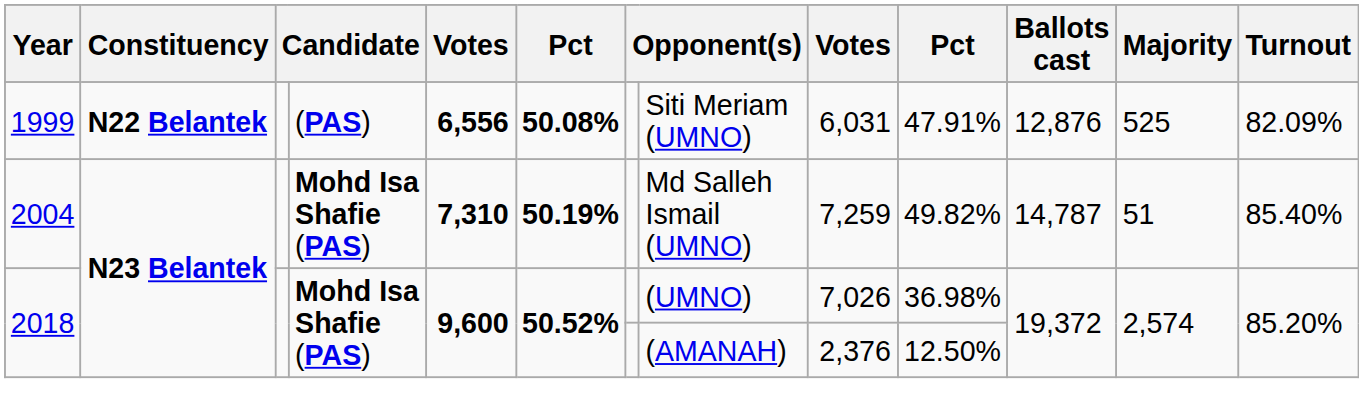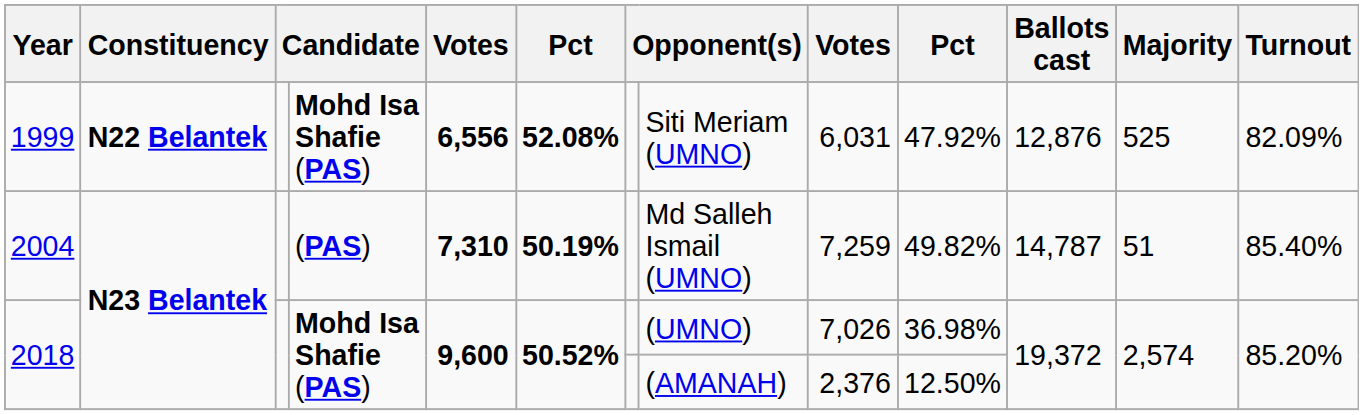 <table class="wikitable" style="margin:0.5em ; font-size:95%">
 <tr>
 <th>Year</th>
 <th>Constituency</th>
 <th colspan=2>Candidate</th>
 <th>Votes</th>
 <th>Pct</th>
 <th colspan=2>Opponent(s)</th>
 <th>Votes</th>
 <th>Pct</th>
 <th>Ballots cast</th>
 <th>Majority</th>
 <th>Turnout</th>
 </tr>
 <tr>
 <td><a href='#'>1999</a></td>
 <td><strong>N22 <a href='#'>Belantek</a></strong></td>
 <td></td>
-<td> (<a href='#'><strong>PAS</strong></a>)</td>
+<td><strong>Mohd Isa Shafie</strong> (<a href='#'><strong>PAS</strong></a>)</td>
 <td align=right><strong>6,556</strong></td>
-<td><strong>50.08%</strong></td>
+<td><strong>52.08%</strong></td>
 <td></td>
 <td>Siti Meriam (<a href='#'>UMNO</a>)</td>
 <td align=right>6,031</td>
-<td>47.91%</td>
+<td>47.92%</td>
 <td>12,876</td>
 <td>525</td>
 <td>82.09%</td>
 </tr>
 <tr>
 <td><a href='#'>2004</a></td>
 <td rowspan=3><strong>N23 <a href='#'>Belantek</a></strong></td>
 <td></td>
-<td><strong>Mohd Isa Shafie</strong> (<a href='#'><strong>PAS</strong></a>)</td>
+<td> (<a href='#'><strong>PAS</strong></a>)</td>
 <td align=right><strong>7,310</strong></td>
 <td><strong>50.19%</strong></td>
 <td></td>
 <td>Md Salleh Ismail (<a href='#'>UMNO</a>)</td>
 <td align=right>7,259</td>
 <td>49.82%</td>
 <td>14,787</td>
 <td>51</td>
 <td>85.40%</td>
 </tr>
 <tr>
 <td rowspan=2><a href='#'>2018</a></td>
 <td rowspan=2 ></td>
 <td rowspan=2><strong>Mohd Isa Shafie</strong> (<a href='#'><strong>PAS</strong></a>)</td>
 <td rowspan=2 align=right><strong>9,600</strong></td>
 <td rowspan=2><strong>50.52%</strong></td>
 <td></td>
 <td> (<a href='#'>UMNO</a>)</td>
 <td align=right>7,026</td>
 <td>36.98%</td>
 <td rowspan=2>19,372</td>
 <td rowspan=2>2,574</td>
 <td rowspan=2>85.20%</td>
 </tr>
 <tr>
 <td></td>
 <td> (<a href='#'>AMANAH</a>)</td>
 <td align=right>2,376</td>
 <td>12.50%</td>
 </tr>
 </table>
